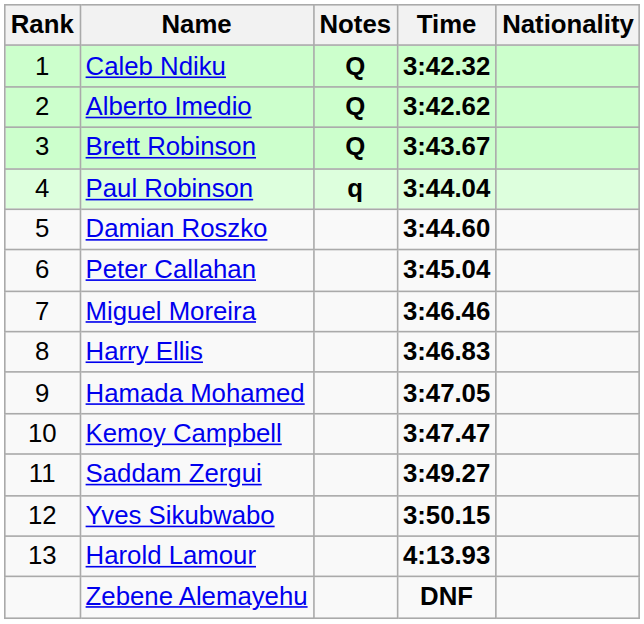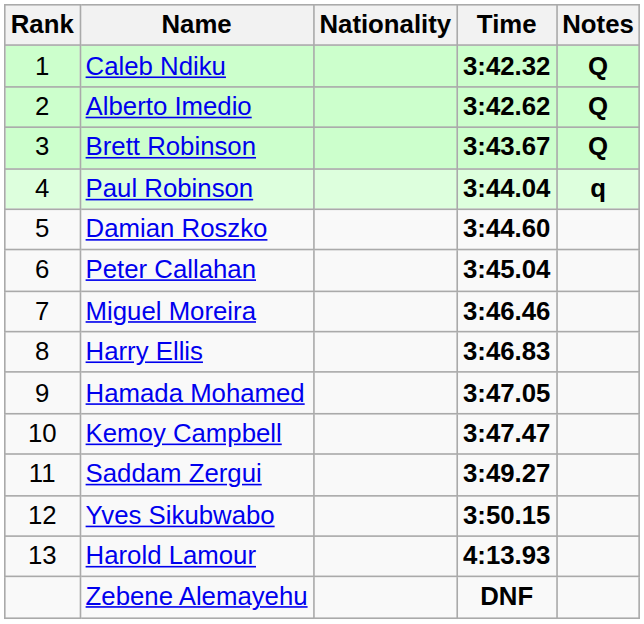 <table class="wikitable sortable" style="text-align:center">
 <tr>
 <th>Rank</th>
 <th>Name</th>
+<th>Nationality</th>
+<th>Time</th>
 <th>Notes</th>
-<th>Time</th>
-<th>Nationality</th>
 </tr>
 <tr bgcolor=ccffcc>
 <td>1</td>
 <td align=left><a href='#'>Caleb Ndiku</a></td>
+<td align=left></td>
+<td><strong>3:42.32</strong></td>
 <td><strong>Q</strong></td>
-<td><strong>3:42.32</strong></td>
-<td align=left></td>
 </tr>
 <tr bgcolor=ccffcc>
 <td>2</td>
 <td align=left><a href='#'>Alberto Imedio</a></td>
+<td align=left></td>
+<td><strong>3:42.62</strong></td>
 <td><strong>Q</strong></td>
-<td><strong>3:42.62</strong></td>
-<td align=left></td>
 </tr>
 <tr bgcolor=ccffcc>
 <td>3</td>
 <td align=left><a href='#'>Brett Robinson</a></td>
+<td align=left></td>
+<td><strong>3:43.67</strong></td>
 <td><strong>Q</strong></td>
-<td><strong>3:43.67</strong></td>
-<td align=left></td>
 </tr>
 <tr bgcolor=ddffdd>
 <td>4</td>
 <td align=left><a href='#'>Paul Robinson</a></td>
+<td align=left></td>
+<td><strong>3:44.04</strong></td>
 <td><strong>q</strong></td>
-<td><strong>3:44.04</strong></td>
-<td align=left></td>
 </tr>
 <tr>
 <td>5</td>
 <td align=left><a href='#'>Damian Roszko</a></td>
+<td align=left></td>
+<td><strong>3:44.60</strong></td>
 <td></td>
-<td><strong>3:44.60</strong></td>
-<td align=left></td>
 </tr>
 <tr>
 <td>6</td>
 <td align=left><a href='#'>Peter Callahan</a></td>
+<td align=left></td>
+<td><strong>3:45.04</strong></td>
 <td></td>
-<td><strong>3:45.04</strong></td>
-<td align=left></td>
 </tr>
 <tr>
 <td>7</td>
 <td align=left><a href='#'>Miguel Moreira</a></td>
+<td align=left></td>
+<td><strong>3:46.46</strong></td>
 <td></td>
-<td><strong>3:46.46</strong></td>
-<td align=left></td>
 </tr>
 <tr>
 <td>8</td>
 <td align=left><a href='#'>Harry Ellis</a></td>
+<td align=left></td>
+<td><strong>3:46.83</strong></td>
 <td></td>
-<td><strong>3:46.83</strong></td>
-<td align=left></td>
 </tr>
 <tr>
 <td>9</td>
 <td align=left><a href='#'>Hamada Mohamed</a></td>
+<td align=left></td>
+<td><strong>3:47.05</strong></td>
 <td></td>
-<td><strong>3:47.05</strong></td>
-<td align=left></td>
 </tr>
 <tr>
 <td>10</td>
 <td align=left><a href='#'>Kemoy Campbell</a></td>
+<td align=left></td>
+<td><strong>3:47.47</strong></td>
 <td></td>
-<td><strong>3:47.47</strong></td>
-<td align=left></td>
 </tr>
 <tr>
 <td>11</td>
 <td align=left><a href='#'>Saddam Zergui</a></td>
+<td align=left></td>
+<td><strong>3:49.27</strong></td>
 <td></td>
-<td><strong>3:49.27</strong></td>
-<td align=left></td>
 </tr>
 <tr>
 <td>12</td>
 <td align=left><a href='#'>Yves Sikubwabo</a></td>
+<td align=left></td>
+<td><strong>3:50.15</strong></td>
 <td></td>
-<td><strong>3:50.15</strong></td>
-<td align=left></td>
 </tr>
 <tr>
 <td>13</td>
 <td align=left><a href='#'>Harold Lamour</a></td>
+<td align=left></td>
+<td><strong>4:13.93</strong></td>
 <td></td>
-<td><strong>4:13.93</strong></td>
-<td align=left></td>
 </tr>
 <tr>
 <td></td>
 <td align=left><a href='#'>Zebene Alemayehu</a></td>
+<td align=left></td>
+<td><strong>DNF</strong></td>
 <td></td>
-<td><strong>DNF</strong></td>
-<td align=left></td>
 </tr>
 </table>
